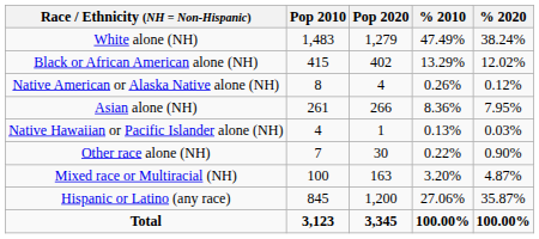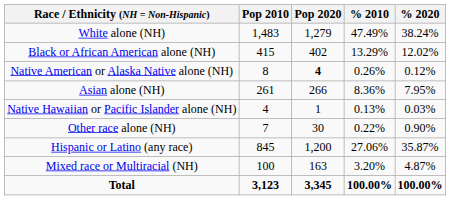 <table class="wikitable" style="text-align:center;">
 <tr>
 <th>Race / Ethnicity <small>(<em>NH = Non-Hispanic</em>)</small></th>
 <th>Pop 2010</th>
 <th>Pop 2020</th>
 <th>% 2010</th>
 <th>% 2020</th>
 </tr>
 <tr>
 <td><a href='#'>White</a> alone (NH)</td>
 <td>1,483</td>
 <td>1,279</td>
 <td>47.49%</td>
 <td>38.24%</td>
 </tr>
 <tr>
 <td><a href='#'>Black or African American</a> alone (NH)</td>
 <td>415</td>
 <td>402</td>
 <td>13.29%</td>
 <td>12.02%</td>
 </tr>
 <tr>
 <td><a href='#'>Native American</a> or <a href='#'>Alaska Native</a> alone (NH)</td>
 <td>8</td>
-<td>4</td>
+<td><strong>4</strong></td>
 <td>0.26%</td>
 <td>0.12%</td>
 </tr>
 <tr>
 <td><a href='#'>Asian</a> alone (NH)</td>
 <td>261</td>
 <td>266</td>
 <td>8.36%</td>
 <td>7.95%</td>
 </tr>
 <tr>
 <td><a href='#'>Native Hawaiian</a> or <a href='#'>Pacific Islander</a> alone (NH)</td>
 <td>4</td>
 <td>1</td>
 <td>0.13%</td>
 <td>0.03%</td>
 </tr>
 <tr>
 <td><a href='#'>Other race</a> alone (NH)</td>
 <td>7</td>
 <td>30</td>
 <td>0.22%</td>
 <td>0.90%</td>
 </tr>
 <tr>
+<td><a href='#'>Hispanic or Latino</a> (any race)</td>
+<td>845</td>
+<td>1,200</td>
+<td>27.06%</td>
+<td>35.87%</td>
+</tr>
+<tr>
 <td><a href='#'>Mixed race or Multiracial</a> (NH)</td>
 <td>100</td>
 <td>163</td>
 <td>3.20%</td>
 <td>4.87%</td>
-</tr>
-<tr>
-<td><a href='#'>Hispanic or Latino</a> (any race)</td>
-<td>845</td>
-<td>1,200</td>
-<td>27.06%</td>
-<td>35.87%</td>
 </tr>
 <tr>
 <td><strong>Total</strong></td>
 <td><strong>3,123</strong></td>
 <td><strong>3,345</strong></td>
 <td><strong>100.00%</strong></td>
 <td><strong>100.00%</strong></td>
 </tr>
 </table>
